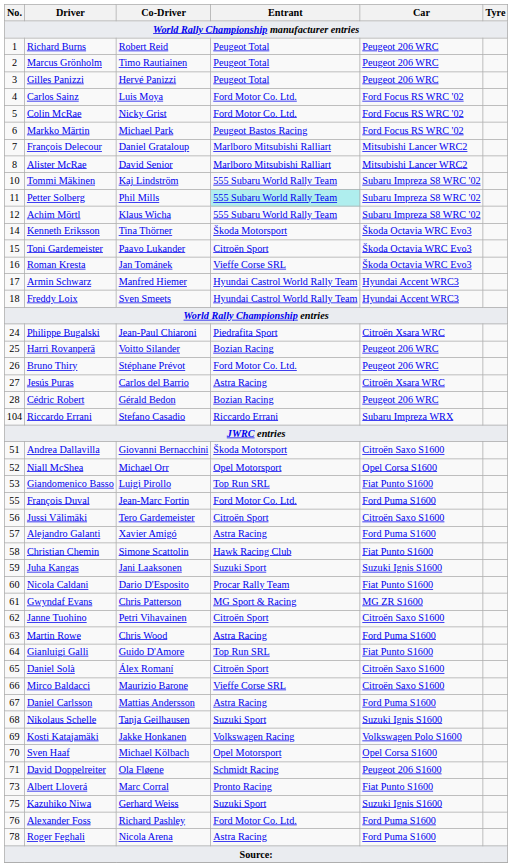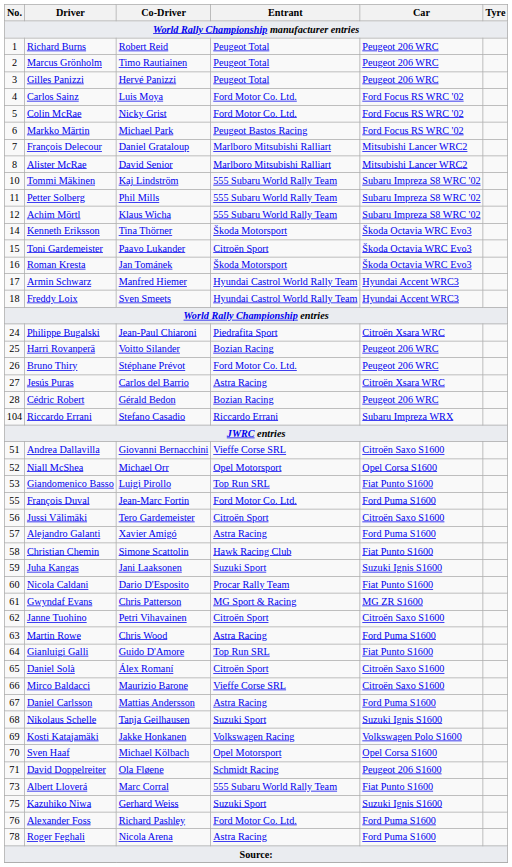 <table class="wikitable" style="font-size: 85%;">
 <tr>
 <th>No.</th>
 <th>Driver</th>
 <th>Co-Driver</th>
 <th>Entrant</th>
 <th>Car</th>
 <th>Tyre</th>
 </tr>
 <tr>
 <td style="background-color:#EAECF0; text-align:center" colspan="6"><strong><em><a href='#'>World Rally Championship</a> manufacturer entries</em></strong></td>
 </tr>
 <tr>
 <td align="center">1</td>
 <td> <a href='#'>Richard Burns</a></td>
 <td> <a href='#'>Robert Reid</a></td>
 <td> <a href='#'>Peugeot Total</a></td>
 <td><a href='#'>Peugeot 206 WRC</a></td>
 <td align="center"></td>
 </tr>
 <tr>
 <td align="center">2</td>
 <td> <a href='#'>Marcus Grönholm</a></td>
 <td> <a href='#'>Timo Rautiainen</a></td>
 <td> <a href='#'>Peugeot Total</a></td>
 <td><a href='#'>Peugeot 206 WRC</a></td>
 <td align="center"></td>
 </tr>
 <tr>
 <td align="center">3</td>
 <td> <a href='#'>Gilles Panizzi</a></td>
 <td> <a href='#'>Hervé Panizzi</a></td>
 <td> <a href='#'>Peugeot Total</a></td>
 <td><a href='#'>Peugeot 206 WRC</a></td>
 <td align="center"></td>
 </tr>
 <tr>
 <td align="center">4</td>
 <td> <a href='#'>Carlos Sainz</a></td>
 <td> <a href='#'>Luis Moya</a></td>
 <td> <a href='#'>Ford Motor Co. Ltd.</a></td>
 <td><a href='#'>Ford Focus RS WRC '02</a></td>
 <td align="center"></td>
 </tr>
 <tr>
 <td align="center">5</td>
 <td> <a href='#'>Colin McRae</a></td>
 <td> <a href='#'>Nicky Grist</a></td>
 <td> <a href='#'>Ford Motor Co. Ltd.</a></td>
 <td><a href='#'>Ford Focus RS WRC '02</a></td>
 <td align="center"></td>
 </tr>
 <tr>
 <td align="center">6</td>
 <td> <a href='#'>Markko Märtin</a></td>
 <td> <a href='#'>Michael Park</a></td>
 <td> <a href='#'>Peugeot Bastos Racing</a></td>
 <td><a href='#'>Ford Focus RS WRC '02</a></td>
 <td align="center"></td>
 </tr>
 <tr>
 <td align="center">7</td>
 <td> <a href='#'>François Delecour</a></td>
 <td> <a href='#'>Daniel Grataloup</a></td>
 <td> <a href='#'>Marlboro Mitsubishi Ralliart</a></td>
 <td><a href='#'>Mitsubishi Lancer WRC2</a></td>
 <td align="center"></td>
 </tr>
 <tr>
 <td align="center">8</td>
 <td> <a href='#'>Alister McRae</a></td>
 <td> <a href='#'>David Senior</a></td>
 <td> <a href='#'>Marlboro Mitsubishi Ralliart</a></td>
 <td><a href='#'>Mitsubishi Lancer WRC2</a></td>
 <td align="center"></td>
 </tr>
 <tr>
 <td align="center">10</td>
 <td> <a href='#'>Tommi Mäkinen</a></td>
 <td> <a href='#'>Kaj Lindström</a></td>
 <td> <a href='#'>555 Subaru World Rally Team</a></td>
 <td><a href='#'>Subaru Impreza S8 WRC '02</a></td>
 <td align="center"></td>
 </tr>
 <tr>
 <td align="center">11</td>
 <td> <a href='#'>Petter Solberg</a></td>
 <td> <a href='#'>Phil Mills</a></td>
-<td style="background: paleturquoise;"> <a href='#'>555 Subaru World Rally Team</a></td>
+<td> <a href='#'>555 Subaru World Rally Team</a></td>
 <td><a href='#'>Subaru Impreza S8 WRC '02</a></td>
 <td align="center"></td>
 </tr>
 <tr>
 <td align="center">12</td>
 <td> <a href='#'>Achim Mörtl</a></td>
 <td> <a href='#'>Klaus Wicha</a></td>
 <td> <a href='#'>555 Subaru World Rally Team</a></td>
 <td><a href='#'>Subaru Impreza S8 WRC '02</a></td>
 <td align="center"></td>
 </tr>
 <tr>
 <td align="center">14</td>
 <td> <a href='#'>Kenneth Eriksson</a></td>
 <td> <a href='#'>Tina Thörner</a></td>
 <td> <a href='#'>Škoda Motorsport</a></td>
 <td><a href='#'>Škoda Octavia WRC Evo3</a></td>
 <td align="center"></td>
 </tr>
 <tr>
 <td align="center">15</td>
 <td> <a href='#'>Toni Gardemeister</a></td>
 <td> <a href='#'>Paavo Lukander</a></td>
 <td> <a href='#'>Citroën Sport</a></td>
 <td><a href='#'>Škoda Octavia WRC Evo3</a></td>
 <td align="center"></td>
 </tr>
 <tr>
 <td align="center">16</td>
 <td> <a href='#'>Roman Kresta</a></td>
 <td> <a href='#'>Jan Tománek</a></td>
-<td> <a href='#'>Vieffe Corse SRL</a></td>
+<td> <a href='#'>Škoda Motorsport</a></td>
 <td><a href='#'>Škoda Octavia WRC Evo3</a></td>
 <td align="center"></td>
 </tr>
 <tr>
 <td align="center">17</td>
 <td> <a href='#'>Armin Schwarz</a></td>
 <td> <a href='#'>Manfred Hiemer</a></td>
 <td> <a href='#'>Hyundai Castrol World Rally Team</a></td>
 <td><a href='#'>Hyundai Accent WRC3</a></td>
 <td align="center"></td>
 </tr>
 <tr>
 <td align="center">18</td>
 <td> <a href='#'>Freddy Loix</a></td>
 <td> <a href='#'>Sven Smeets</a></td>
 <td> <a href='#'>Hyundai Castrol World Rally Team</a></td>
 <td><a href='#'>Hyundai Accent WRC3</a></td>
 <td align="center"></td>
 </tr>
 <tr>
 <td style="background-color:#EAECF0; text-align:center" colspan="6"><strong><em><a href='#'>World Rally Championship</a> entries</em></strong></td>
 </tr>
 <tr>
 <td align="center">24</td>
 <td> <a href='#'>Philippe Bugalski</a></td>
 <td> <a href='#'>Jean-Paul Chiaroni</a></td>
 <td> <a href='#'>Piedrafita Sport</a></td>
 <td><a href='#'>Citroën Xsara WRC</a></td>
 <td align="center"></td>
 </tr>
 <tr>
 <td align="center">25</td>
 <td> <a href='#'>Harri Rovanperä</a></td>
 <td> <a href='#'>Voitto Silander</a></td>
 <td> <a href='#'>Bozian Racing</a></td>
 <td><a href='#'>Peugeot 206 WRC</a></td>
 <td align="center"></td>
 </tr>
 <tr>
 <td align="center">26</td>
 <td> <a href='#'>Bruno Thiry</a></td>
 <td> <a href='#'>Stéphane Prévot</a></td>
 <td> <a href='#'>Ford Motor Co. Ltd.</a></td>
 <td><a href='#'>Peugeot 206 WRC</a></td>
 <td align="center"></td>
 </tr>
 <tr>
 <td align="center">27</td>
 <td> <a href='#'>Jesús Puras</a></td>
 <td> <a href='#'>Carlos del Barrio</a></td>
 <td> <a href='#'>Astra Racing</a></td>
 <td><a href='#'>Citroën Xsara WRC</a></td>
 <td align="center"></td>
 </tr>
 <tr>
 <td align="center">28</td>
 <td> <a href='#'>Cédric Robert</a></td>
 <td> <a href='#'>Gérald Bedon</a></td>
 <td> <a href='#'>Bozian Racing</a></td>
 <td><a href='#'>Peugeot 206 WRC</a></td>
 <td align="center"></td>
 </tr>
 <tr>
 <td align="center">104</td>
 <td> <a href='#'>Riccardo Errani</a></td>
 <td> <a href='#'>Stefano Casadio</a></td>
 <td> <a href='#'>Riccardo Errani</a></td>
 <td><a href='#'>Subaru Impreza WRX</a></td>
 <td></td>
 </tr>
 <tr>
 <td style="background-color:#EAECF0; text-align:center" colspan="6"><strong><em><a href='#'>JWRC</a> entries</em></strong></td>
 </tr>
 <tr>
 <td align="center">51</td>
 <td> <a href='#'>Andrea Dallavilla</a></td>
 <td> <a href='#'>Giovanni Bernacchini</a></td>
-<td> <a href='#'>Škoda Motorsport</a></td>
+<td> <a href='#'>Vieffe Corse SRL</a></td>
 <td><a href='#'>Citroën Saxo S1600</a></td>
 <td align="center"></td>
 </tr>
 <tr>
 <td align="center">52</td>
 <td> <a href='#'>Niall McShea</a></td>
 <td> <a href='#'>Michael Orr</a></td>
 <td> <a href='#'>Opel Motorsport</a></td>
 <td><a href='#'>Opel Corsa S1600</a></td>
 <td align="center"></td>
 </tr>
 <tr>
 <td align="center">53</td>
 <td> <a href='#'>Giandomenico Basso</a></td>
 <td> <a href='#'>Luigi Pirollo</a></td>
 <td> <a href='#'>Top Run SRL</a></td>
 <td><a href='#'>Fiat Punto S1600</a></td>
 <td align="center"></td>
 </tr>
 <tr>
 <td align="center">55</td>
 <td> <a href='#'>François Duval</a></td>
 <td> <a href='#'>Jean-Marc Fortin</a></td>
 <td> <a href='#'>Ford Motor Co. Ltd.</a></td>
 <td><a href='#'>Ford Puma S1600</a></td>
 <td align="center"></td>
 </tr>
 <tr>
 <td align="center">56</td>
 <td> <a href='#'>Jussi Välimäki</a></td>
 <td> <a href='#'>Tero Gardemeister</a></td>
 <td> <a href='#'>Citroën Sport</a></td>
 <td><a href='#'>Citroën Saxo S1600</a></td>
 <td align="center"></td>
 </tr>
 <tr>
 <td align="center">57</td>
 <td> <a href='#'>Alejandro Galanti</a></td>
 <td> <a href='#'>Xavier Amigó</a></td>
 <td> <a href='#'>Astra Racing</a></td>
 <td><a href='#'>Ford Puma S1600</a></td>
 <td align="center"></td>
 </tr>
 <tr>
 <td align="center">58</td>
 <td> <a href='#'>Christian Chemin</a></td>
 <td> <a href='#'>Simone Scattolin</a></td>
 <td> <a href='#'>Hawk Racing Club</a></td>
 <td><a href='#'>Fiat Punto S1600</a></td>
 <td align="center"></td>
 </tr>
 <tr>
 <td align="center">59</td>
 <td> <a href='#'>Juha Kangas</a></td>
 <td> <a href='#'>Jani Laaksonen</a></td>
 <td> <a href='#'>Suzuki Sport</a></td>
 <td><a href='#'>Suzuki Ignis S1600</a></td>
 <td align="center"></td>
 </tr>
 <tr>
 <td align="center">60</td>
 <td> <a href='#'>Nicola Caldani</a></td>
 <td> <a href='#'>Dario D'Esposito</a></td>
 <td> <a href='#'>Procar Rally Team</a></td>
 <td><a href='#'>Fiat Punto S1600</a></td>
 <td align="center"></td>
 </tr>
 <tr>
 <td align="center">61</td>
 <td> <a href='#'>Gwyndaf Evans</a></td>
 <td> <a href='#'>Chris Patterson</a></td>
 <td> <a href='#'>MG Sport & Racing</a></td>
 <td><a href='#'>MG ZR S1600</a></td>
 <td align="center"></td>
 </tr>
 <tr>
 <td align="center">62</td>
 <td> <a href='#'>Janne Tuohino</a></td>
 <td> <a href='#'>Petri Vihavainen</a></td>
 <td> <a href='#'>Citroën Sport</a></td>
 <td><a href='#'>Citroën Saxo S1600</a></td>
 <td align="center"></td>
 </tr>
 <tr>
 <td align="center">63</td>
 <td> <a href='#'>Martin Rowe</a></td>
 <td> <a href='#'>Chris Wood</a></td>
 <td> <a href='#'>Astra Racing</a></td>
 <td><a href='#'>Ford Puma S1600</a></td>
 <td align="center"></td>
 </tr>
 <tr>
 <td align="center">64</td>
 <td> <a href='#'>Gianluigi Galli</a></td>
 <td> <a href='#'>Guido D'Amore</a></td>
 <td> <a href='#'>Top Run SRL</a></td>
 <td><a href='#'>Fiat Punto S1600</a></td>
 <td align="center"></td>
 </tr>
 <tr>
 <td align="center">65</td>
 <td> <a href='#'>Daniel Solà</a></td>
 <td> <a href='#'>Álex Romaní</a></td>
 <td> <a href='#'>Citroën Sport</a></td>
 <td><a href='#'>Citroën Saxo S1600</a></td>
 <td align="center"></td>
 </tr>
 <tr>
 <td align="center">66</td>
 <td> <a href='#'>Mirco Baldacci</a></td>
 <td> <a href='#'>Maurizio Barone</a></td>
 <td> <a href='#'>Vieffe Corse SRL</a></td>
 <td><a href='#'>Citroën Saxo S1600</a></td>
 <td align="center"></td>
 </tr>
 <tr>
 <td align="center">67</td>
 <td> <a href='#'>Daniel Carlsson</a></td>
 <td> <a href='#'>Mattias Andersson</a></td>
 <td> <a href='#'>Astra Racing</a></td>
 <td><a href='#'>Ford Puma S1600</a></td>
 <td align="center"></td>
 </tr>
 <tr>
 <td align="center">68</td>
 <td> <a href='#'>Nikolaus Schelle</a></td>
 <td> <a href='#'>Tanja Geilhausen</a></td>
 <td> <a href='#'>Suzuki Sport</a></td>
 <td><a href='#'>Suzuki Ignis S1600</a></td>
 <td align="center"></td>
 </tr>
 <tr>
 <td align="center">69</td>
 <td> <a href='#'>Kosti Katajamäki</a></td>
 <td> <a href='#'>Jakke Honkanen</a></td>
 <td> <a href='#'>Volkswagen Racing</a></td>
 <td><a href='#'>Volkswagen Polo S1600</a></td>
 <td align="center"></td>
 </tr>
 <tr>
 <td align="center">70</td>
 <td> <a href='#'>Sven Haaf</a></td>
 <td> <a href='#'>Michael Kölbach</a></td>
 <td> <a href='#'>Opel Motorsport</a></td>
 <td><a href='#'>Opel Corsa S1600</a></td>
 <td align="center"></td>
 </tr>
 <tr>
 <td align="center">71</td>
 <td> <a href='#'>David Doppelreiter</a></td>
 <td> <a href='#'>Ola Fløene</a></td>
 <td> <a href='#'>Schmidt Racing</a></td>
 <td><a href='#'>Peugeot 206 S1600</a></td>
 <td align="center"></td>
 </tr>
 <tr>
 <td align="center">73</td>
 <td> <a href='#'>Albert Lloverá</a></td>
 <td> <a href='#'>Marc Corral</a></td>
-<td> <a href='#'>Pronto Racing</a></td>
+<td> <a href='#'>555 Subaru World Rally Team</a></td>
 <td><a href='#'>Fiat Punto S1600</a></td>
 <td align="center"></td>
 </tr>
 <tr>
 <td align="center">75</td>
 <td> <a href='#'>Kazuhiko Niwa</a></td>
 <td> <a href='#'>Gerhard Weiss</a></td>
 <td> <a href='#'>Suzuki Sport</a></td>
 <td><a href='#'>Suzuki Ignis S1600</a></td>
 <td align="center"></td>
 </tr>
 <tr>
 <td align="center">76</td>
 <td> <a href='#'>Alexander Foss</a></td>
 <td> <a href='#'>Richard Pashley</a></td>
 <td> <a href='#'>Ford Motor Co. Ltd.</a></td>
 <td><a href='#'>Ford Puma S1600</a></td>
 <td align="center"></td>
 </tr>
 <tr>
 <td align="center">78</td>
 <td> <a href='#'>Roger Feghali</a></td>
 <td> <a href='#'>Nicola Arena</a></td>
 <td> <a href='#'>Astra Racing</a></td>
 <td><a href='#'>Ford Puma S1600</a></td>
 <td align="center"></td>
 </tr>
 <tr>
 <td style="background-color:#EAECF0; text-align:center" colspan="6"><strong>Source:</strong></td>
 </tr>
 <tr>
 </tr>
 </table>
